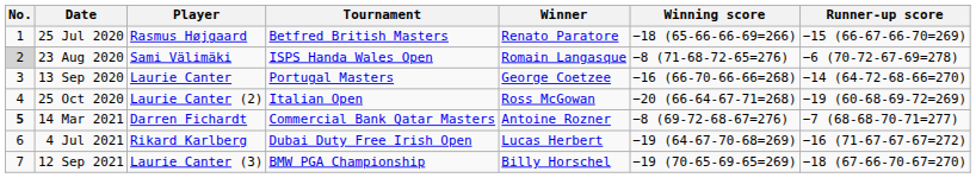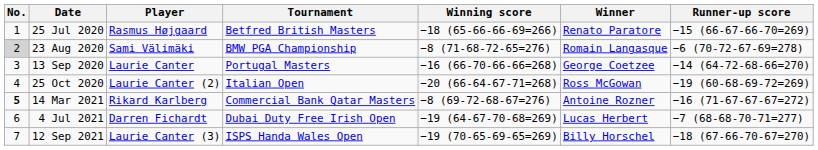 <table class="wikitable" style="font-size:95%;">
 <tr>
 <th>No.</th>
 <th>Date</th>
 <th>Player</th>
 <th>Tournament</th>
+<th>Winning score</th>
 <th>Winner</th>
-<th>Winning score</th>
 <th>Runner-up score</th>
 </tr>
 <tr>
 <td align=center>1</td>
 <td align=right>25 Jul 2020</td>
 <td> <a href='#'>Rasmus Højgaard</a></td>
 <td><a href='#'>Betfred British Masters</a></td>
+<td>−18 (65-66-66-69=266)</td>
 <td> <a href='#'>Renato Paratore</a></td>
-<td>−18 (65-66-66-69=266)</td>
 <td>−15 (66-67-66-70=269)</td>
 </tr>
 <tr>
 <td align=center style="background: lightgrey;">2</td>
 <td align=right>23 Aug 2020</td>
 <td> <a href='#'>Sami Välimäki</a></td>
-<td><a href='#'>ISPS Handa Wales Open</a></td>
+<td><a href='#'>BMW PGA Championship</a></td>
+<td>−8 (71-68-72-65=276)</td>
 <td> <a href='#'>Romain Langasque</a></td>
-<td>−8 (71-68-72-65=276)</td>
 <td>−6 (70-72-67-69=278)</td>
 </tr>
 <tr>
 <td align=center>3</td>
 <td align=right>13 Sep 2020</td>
 <td> <a href='#'>Laurie Canter</a></td>
 <td><a href='#'>Portugal Masters</a></td>
+<td>−16 (66-70-66-66=268)</td>
 <td> <a href='#'>George Coetzee</a></td>
-<td>−16 (66-70-66-66=268)</td>
 <td>−14 (64-72-68-66=270)</td>
 </tr>
 <tr>
 <td align=center>4</td>
 <td align=right>25 Oct 2020</td>
 <td> <a href='#'>Laurie Canter</a> (2)</td>
 <td><a href='#'>Italian Open</a></td>
+<td>−20 (66-64-67-71=268)</td>
 <td> <a href='#'>Ross McGowan</a></td>
-<td>−20 (66-64-67-71=268)</td>
 <td>−19 (60-68-69-72=269)</td>
 </tr>
 <tr>
 <td align=center><strong>5</strong></td>
 <td align=right>14 Mar 2021</td>
-<td> <a href='#'>Darren Fichardt</a></td>
+<td> <a href='#'>Rikard Karlberg</a></td>
 <td><a href='#'>Commercial Bank Qatar Masters</a></td>
+<td>−8 (69-72-68-67=276)</td>
 <td> <a href='#'>Antoine Rozner</a></td>
-<td>−8 (69-72-68-67=276)</td>
-<td>−7 (68-68-70-71=277)</td>
+<td>−16 (71-67-67-67=272)</td>
 </tr>
 <tr>
 <td align=center>6</td>
 <td align=right>4 Jul 2021</td>
-<td> <a href='#'>Rikard Karlberg</a></td>
+<td> <a href='#'>Darren Fichardt</a></td>
 <td><a href='#'>Dubai Duty Free Irish Open</a></td>
+<td>−19 (64-67-70-68=269)</td>
 <td> <a href='#'>Lucas Herbert</a></td>
-<td>−19 (64-67-70-68=269)</td>
-<td>−16 (71-67-67-67=272)</td>
+<td>−7 (68-68-70-71=277)</td>
 </tr>
 <tr>
 <td align=center>7</td>
 <td align=right>12 Sep 2021</td>
 <td> <a href='#'>Laurie Canter</a> (3)</td>
-<td><a href='#'>BMW PGA Championship</a></td>
+<td><a href='#'>ISPS Handa Wales Open</a></td>
+<td>−19 (70-65-69-65=269)</td>
 <td> <a href='#'>Billy Horschel</a></td>
-<td>−19 (70-65-69-65=269)</td>
 <td>−18 (67-66-70-67=270)</td>
 </tr>
 </table>
